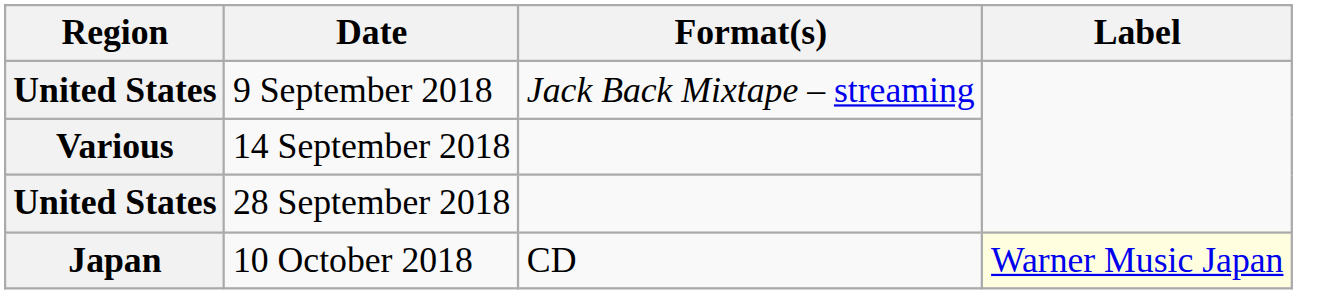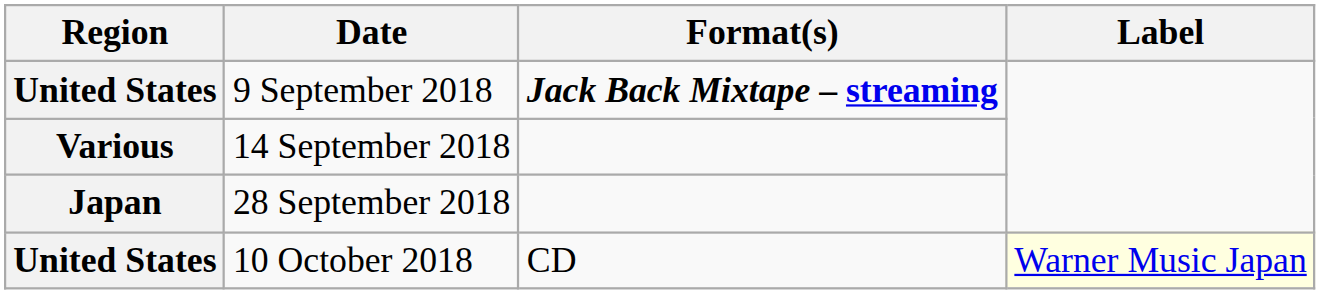 <table class="wikitable plainrowheaders">
 <tr>
 <th>Region</th>
 <th>Date</th>
 <th>Format(s)</th>
 <th>Label</th>
 </tr>
 <tr>
 <th scope="row">United States</th>
 <td>9 September 2018</td>
-<td><em>Jack Back Mixtape</em> – <a href='#'>streaming</a></td>
+<td><strong><em>Jack Back Mixtape</em> – <a href='#'>streaming</a></strong></td>
 <td rowspan="3"></td>
 </tr>
 <tr>
 <th scope="row">Various</th>
 <td>14 September 2018</td>
 <td></td>
 </tr>
 <tr>
-<th scope="row">United States</th>
+<th scope="row">Japan </th>
 <td>28 September 2018</td>
 <td></td>
 </tr>
 <tr>
-<th scope="row">Japan </th>
+<th scope="row">United States</th>
 <td>10 October 2018</td>
 <td>CD</td>
 <td style="background: lightyellow;"><a href='#'>Warner Music Japan</a></td>
 </tr>
 </table>
